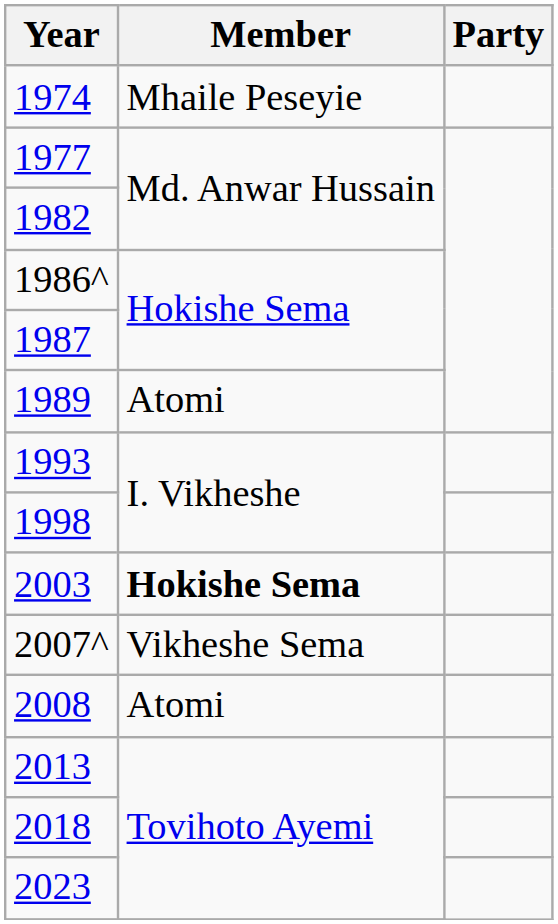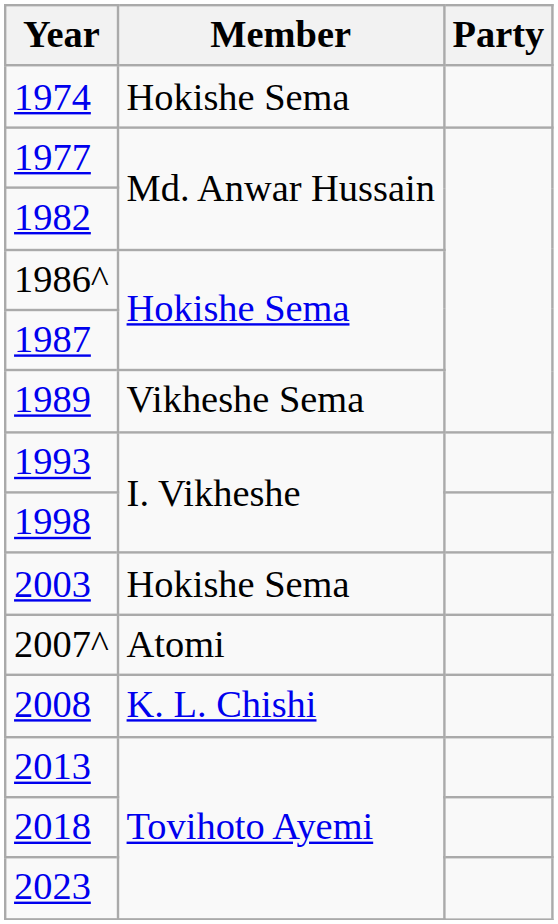 <table class="wikitable sortable">
 <tr>
 <th>Year</th>
 <th>Member</th>
 <th colspan="2">Party</th>
 </tr>
 <tr>
 <td><a href='#'>1974</a></td>
-<td>Mhaile Peseyie</td>
+<td>Hokishe Sema</td>
 <td></td>
 </tr>
 <tr>
 <td><a href='#'>1977</a></td>
 <td rowspan=2>Md. Anwar Hussain</td>
 </tr>
 <tr>
 <td><a href='#'>1982</a></td>
 </tr>
 <tr>
 <td>1986^</td>
 <td rowspan=2><a href='#'>Hokishe Sema</a></td>
 </tr>
 <tr>
 <td><a href='#'>1987</a></td>
 </tr>
 <tr>
 <td><a href='#'>1989</a></td>
-<td>Atomi</td>
+<td>Vikheshe Sema</td>
 </tr>
 <tr>
 <td><a href='#'>1993</a></td>
 <td rowspan=2>I. Vikheshe</td>
 <td></td>
 </tr>
 <tr>
 <td><a href='#'>1998</a></td>
 <td></td>
 </tr>
 <tr>
 <td><a href='#'>2003</a></td>
-<td><strong>Hokishe Sema</strong></td>
+<td>Hokishe Sema</td>
 <td></td>
 </tr>
 <tr>
 <td>2007^</td>
-<td>Vikheshe Sema</td>
+<td>Atomi</td>
 <td></td>
 </tr>
 <tr>
 <td><a href='#'>2008</a></td>
-<td>Atomi</td>
+<td><a href='#'>K. L. Chishi</a></td>
 <td></td>
 </tr>
 <tr>
 <td><a href='#'>2013</a></td>
 <td rowspan=3><a href='#'>Tovihoto Ayemi</a></td>
 <td></td>
 </tr>
 <tr>
 <td><a href='#'>2018</a></td>
 <td></td>
 </tr>
 <tr>
 <td><a href='#'>2023</a></td>
 </tr>
 <tr>
 </tr>
 </table>
